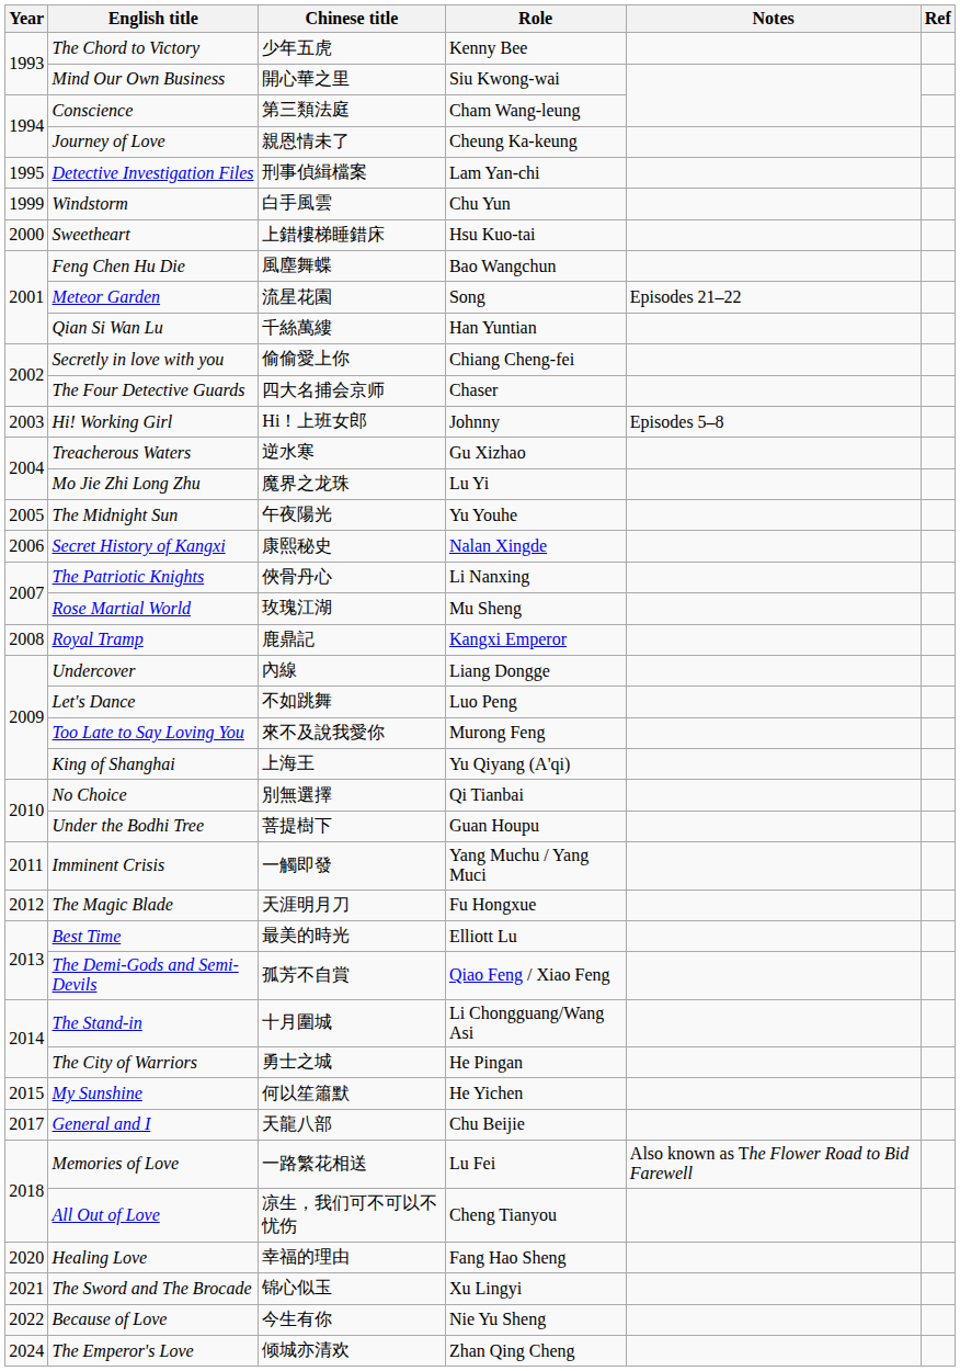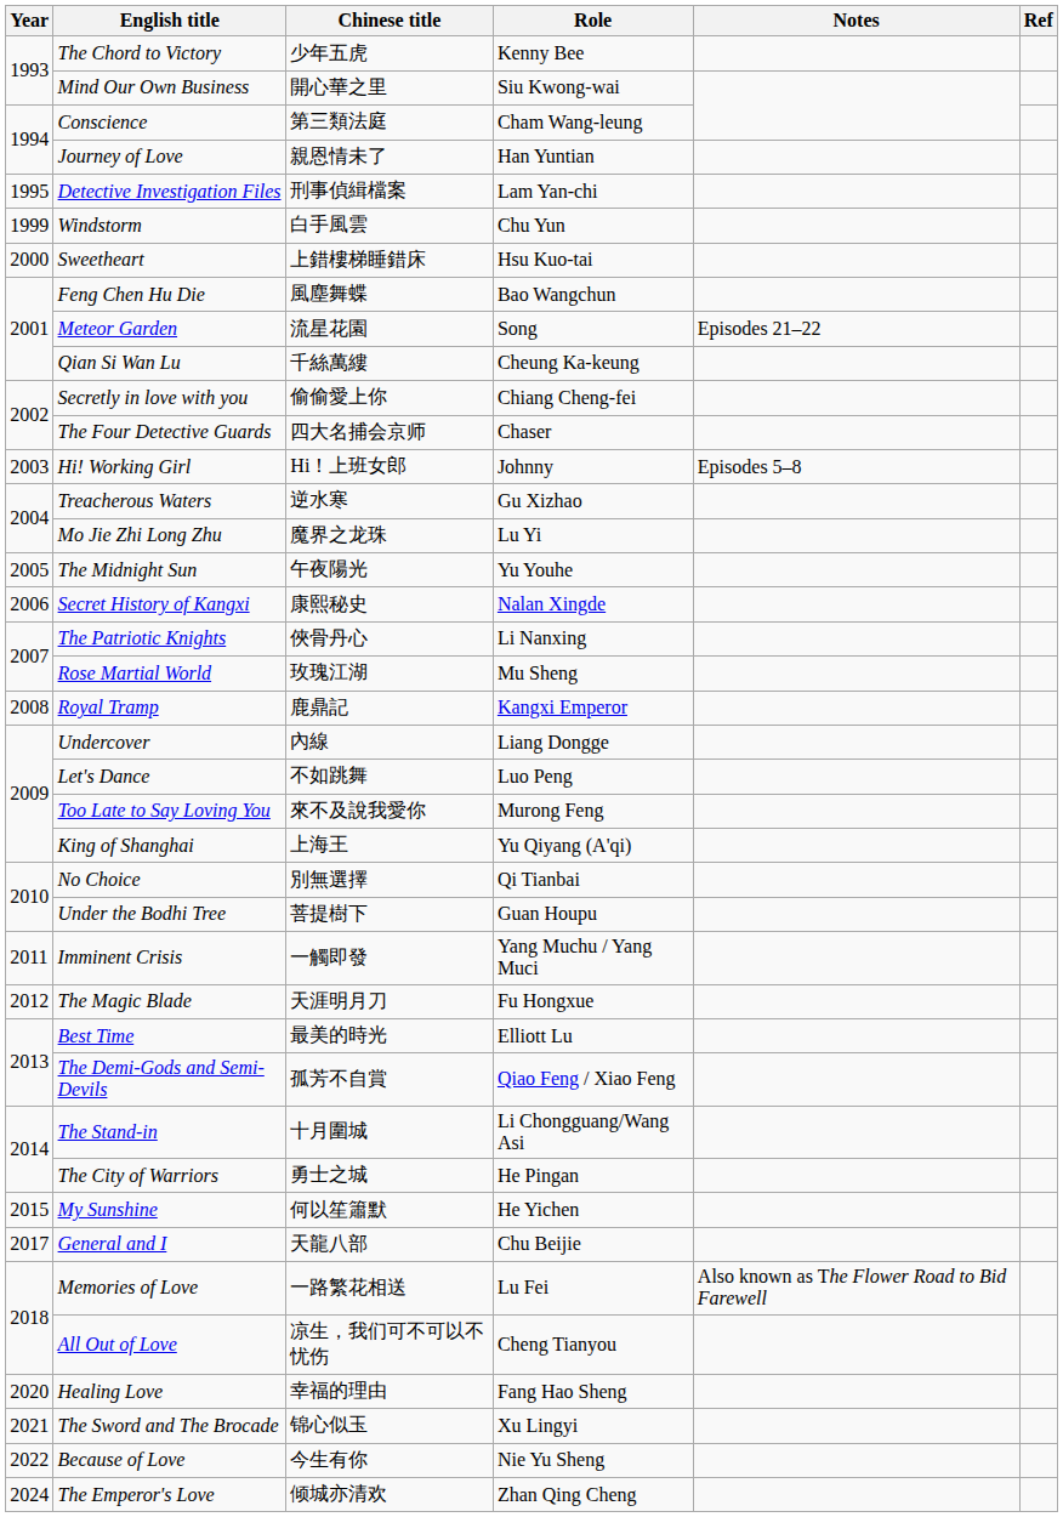 <table class="wikitable sortable">
 <tr>
 <th>Year</th>
 <th>English title</th>
 <th>Chinese title</th>
 <th>Role</th>
 <th>Notes</th>
 <th>Ref</th>
 </tr>
 <tr>
 <td rowspan=2>1993</td>
 <td><em>The Chord to Victory</em></td>
 <td>少年五虎</td>
 <td>Kenny Bee</td>
 <td></td>
 <td></td>
 </tr>
 <tr>
 <td><em>Mind Our Own Business</em></td>
 <td>開心華之里</td>
 <td>Siu Kwong-wai</td>
 <td rowspan=2></td>
 <td></td>
 </tr>
 <tr>
 <td rowspan=2>1994</td>
 <td><em>Conscience</em></td>
 <td>第三類法庭</td>
 <td>Cham Wang-leung</td>
 <td></td>
 </tr>
 <tr>
 <td><em>Journey of Love</em></td>
 <td>親恩情未了</td>
-<td>Cheung Ka-keung</td>
+<td>Han Yuntian</td>
 <td></td>
 <td></td>
 </tr>
 <tr>
 <td>1995</td>
 <td><em><a href='#'>Detective Investigation Files</a></em></td>
 <td>刑事偵緝檔案</td>
 <td>Lam Yan-chi</td>
 <td></td>
 <td></td>
 </tr>
 <tr>
 <td>1999</td>
 <td><em>Windstorm</em></td>
 <td>白手風雲</td>
 <td>Chu Yun</td>
 <td></td>
 <td></td>
 </tr>
 <tr>
 <td>2000</td>
 <td><em>Sweetheart</em></td>
 <td>上錯樓梯睡錯床</td>
 <td>Hsu Kuo-tai</td>
 <td></td>
 <td></td>
 </tr>
 <tr>
 <td rowspan="3">2001</td>
 <td><em>Feng Chen Hu Die</em></td>
 <td>風塵舞蝶</td>
 <td>Bao Wangchun</td>
 <td></td>
 <td></td>
 </tr>
 <tr>
 <td><em><a href='#'>Meteor Garden</a></em></td>
 <td>流星花園</td>
 <td>Song</td>
 <td>Episodes 21–22</td>
 <td></td>
 </tr>
 <tr>
 <td><em>Qian Si Wan Lu</em></td>
 <td>千絲萬縷</td>
-<td>Han Yuntian</td>
+<td>Cheung Ka-keung</td>
 <td></td>
 <td></td>
 </tr>
 <tr>
 <td rowspan=2>2002</td>
 <td><em>Secretly in love with you</em></td>
 <td>偷偷愛上你</td>
 <td>Chiang Cheng-fei</td>
 <td></td>
 <td></td>
 </tr>
 <tr>
 <td><em>The Four Detective Guards</em></td>
 <td>四大名捕会京师</td>
 <td>Chaser</td>
 <td></td>
 <td></td>
 </tr>
 <tr>
 <td>2003</td>
 <td><em>Hi! Working Girl</em></td>
 <td>Hi！上班女郎</td>
 <td>Johnny</td>
 <td>Episodes 5–8</td>
 <td></td>
 </tr>
 <tr>
 <td rowspan=2>2004</td>
 <td><em>Treacherous Waters</em></td>
 <td>逆水寒</td>
 <td>Gu Xizhao</td>
 <td></td>
 <td></td>
 </tr>
 <tr>
 <td><em>Mo Jie Zhi Long Zhu</em></td>
 <td>魔界之龙珠</td>
 <td>Lu Yi</td>
 <td></td>
 <td></td>
 </tr>
 <tr>
 <td>2005</td>
 <td><em>The Midnight Sun</em></td>
 <td>午夜陽光</td>
 <td>Yu Youhe</td>
 <td></td>
 <td></td>
 </tr>
 <tr>
 <td>2006</td>
 <td><em><a href='#'>Secret History of Kangxi</a></em></td>
 <td>康熙秘史</td>
 <td><a href='#'>Nalan Xingde</a></td>
 <td></td>
 <td></td>
 </tr>
 <tr>
 <td rowspan=2>2007</td>
 <td><em><a href='#'>The Patriotic Knights</a></em></td>
 <td>俠骨丹心</td>
 <td>Li Nanxing</td>
 <td></td>
 <td></td>
 </tr>
 <tr>
 <td><em><a href='#'>Rose Martial World</a></em></td>
 <td>玫瑰江湖</td>
 <td>Mu Sheng</td>
 <td></td>
 <td></td>
 </tr>
 <tr>
 <td>2008</td>
 <td><em><a href='#'>Royal Tramp</a></em></td>
 <td>鹿鼎記</td>
 <td><a href='#'>Kangxi Emperor</a></td>
 <td></td>
 <td></td>
 </tr>
 <tr>
 <td rowspan="4">2009</td>
 <td><em>Undercover</em></td>
 <td>內線</td>
 <td>Liang Dongge</td>
 <td></td>
 <td></td>
 </tr>
 <tr>
 <td><em>Let's Dance</em></td>
 <td>不如跳舞</td>
 <td>Luo Peng</td>
 <td></td>
 <td></td>
 </tr>
 <tr>
 <td><em><a href='#'>Too Late to Say Loving You</a></em></td>
 <td>來不及說我愛你</td>
 <td>Murong Feng</td>
 <td></td>
 <td></td>
 </tr>
 <tr>
 <td><em>King of Shanghai</em></td>
 <td>上海王</td>
 <td>Yu Qiyang (A'qi)</td>
 <td></td>
 <td></td>
 </tr>
 <tr>
 <td rowspan=2>2010</td>
 <td><em>No Choice</em></td>
 <td>別無選擇</td>
 <td>Qi Tianbai</td>
 <td></td>
 <td></td>
 </tr>
 <tr>
 <td><em>Under the Bodhi Tree</em></td>
 <td>菩提樹下</td>
 <td>Guan Houpu</td>
 <td></td>
 <td></td>
 </tr>
 <tr>
 <td>2011</td>
 <td><em>Imminent Crisis </em></td>
 <td>一觸即發</td>
 <td>Yang Muchu / Yang Muci</td>
 <td></td>
 <td></td>
 </tr>
 <tr>
 <td>2012</td>
 <td><em>The Magic Blade</em></td>
 <td>天涯明月刀</td>
 <td>Fu Hongxue</td>
 <td></td>
 <td></td>
 </tr>
 <tr>
 <td rowspan=2>2013</td>
 <td><em><a href='#'>Best Time</a></em></td>
 <td>最美的時光</td>
 <td>Elliott Lu</td>
 <td></td>
 <td></td>
 </tr>
 <tr>
 <td><em><a href='#'>The Demi-Gods and Semi-Devils</a></em></td>
 <td>孤芳不自賞</td>
 <td><a href='#'>Qiao Feng</a> / Xiao Feng</td>
 <td></td>
 <td></td>
 </tr>
 <tr>
 <td rowspan="2">2014</td>
 <td><em><a href='#'>The Stand-in</a></em></td>
 <td>十月圍城</td>
 <td>Li Chongguang/Wang Asi</td>
 <td></td>
 <td></td>
 </tr>
 <tr>
 <td><em>The City of Warriors</em></td>
 <td>勇士之城</td>
 <td>He Pingan</td>
 <td></td>
 <td></td>
 </tr>
 <tr>
 <td>2015</td>
 <td><em><a href='#'>My Sunshine</a></em></td>
 <td>何以笙簫默</td>
 <td>He Yichen</td>
 <td></td>
 <td></td>
 </tr>
 <tr>
 <td>2017</td>
 <td><em><a href='#'>General and I</a></em></td>
 <td>天龍八部</td>
 <td>Chu Beijie</td>
 <td></td>
 <td></td>
 </tr>
 <tr>
 <td rowspan=2>2018</td>
 <td><em>Memories of Love</em></td>
 <td>一路繁花相送</td>
 <td>Lu Fei</td>
 <td>Also known as T<em>he Flower Road to Bid Farewell</em></td>
 <td></td>
 </tr>
 <tr>
 <td><em><a href='#'>All Out of Love</a></em></td>
 <td>凉生，我们可不可以不忧伤</td>
 <td>Cheng Tianyou</td>
 <td></td>
 <td></td>
 </tr>
 <tr>
 <td>2020</td>
 <td><em>Healing Love</em></td>
 <td>幸福的理由</td>
 <td>Fang Hao Sheng</td>
 <td></td>
 <td></td>
 </tr>
 <tr>
 <td>2021</td>
 <td><em>The Sword and The Brocade</em></td>
 <td>锦心似玉</td>
 <td>Xu Lingyi</td>
 <td></td>
 <td></td>
 </tr>
 <tr>
 <td>2022</td>
 <td><em>Because of Love</em></td>
 <td>今生有你</td>
 <td>Nie Yu Sheng</td>
 <td></td>
 <td></td>
 </tr>
 <tr>
 <td>2024</td>
 <td><em>The Emperor's Love</em></td>
 <td>倾城亦清欢</td>
 <td>Zhan Qing Cheng</td>
 <td></td>
 <td></td>
 </tr>
 </table>
